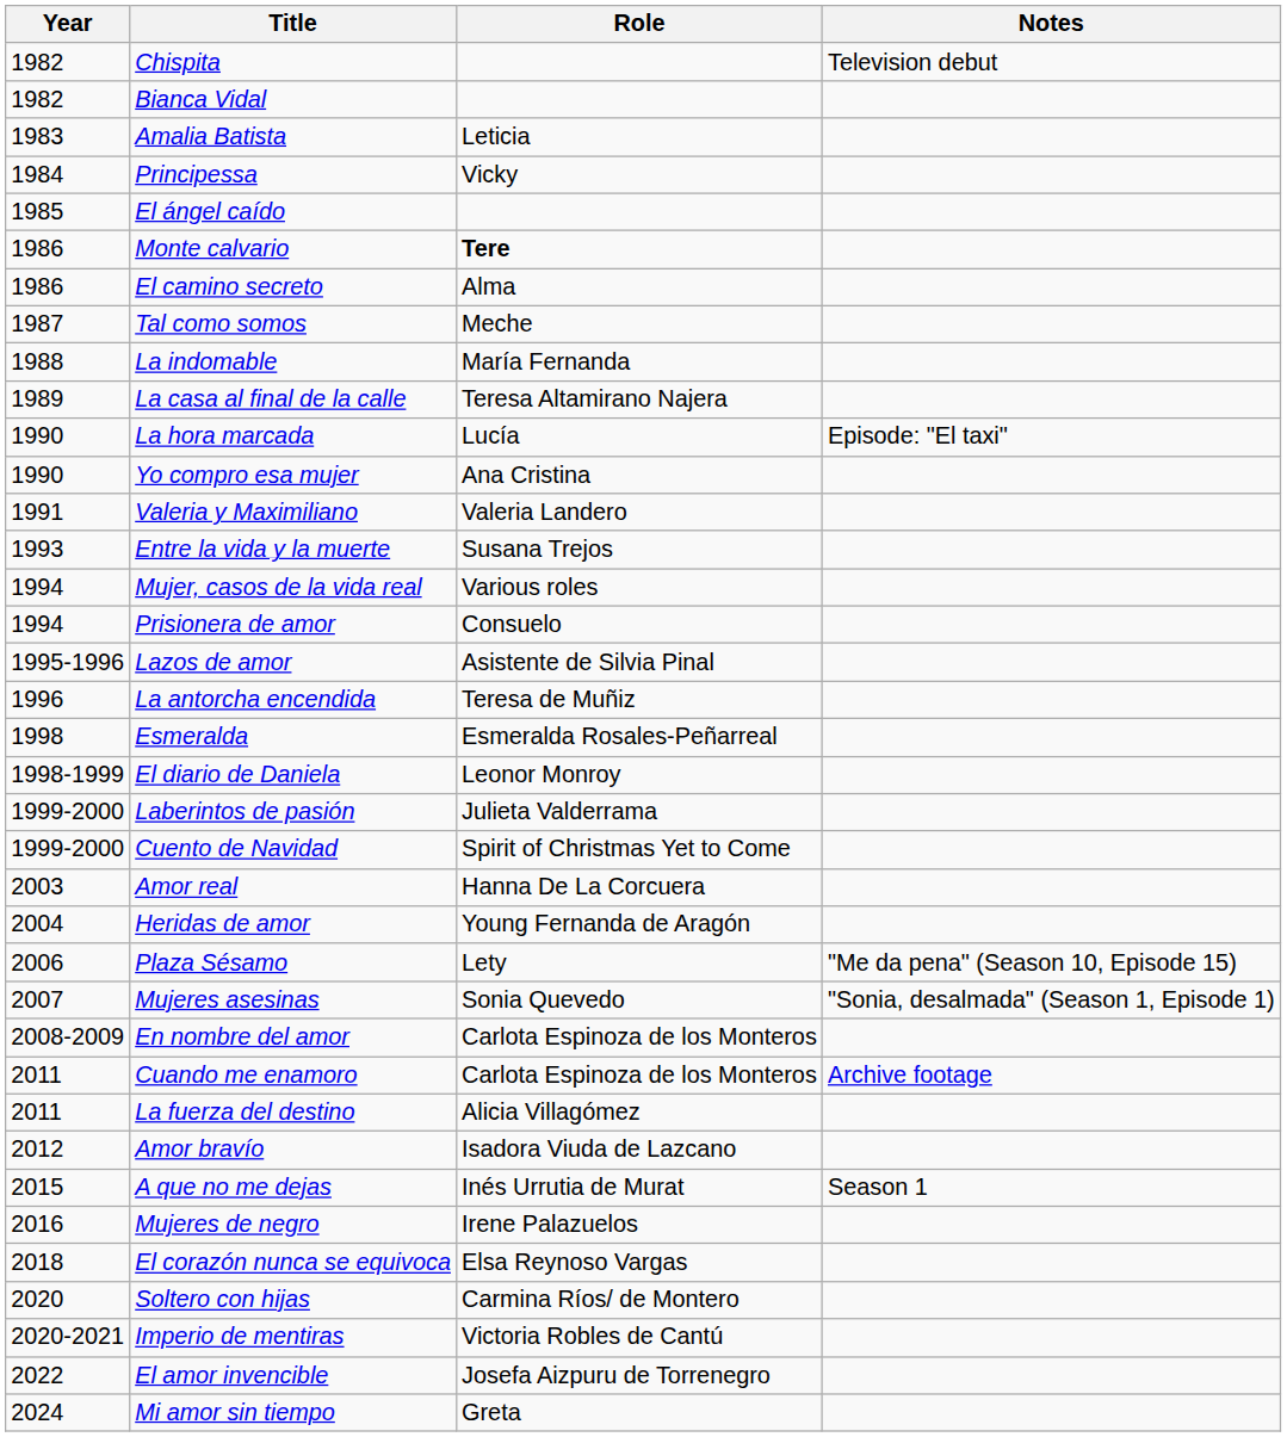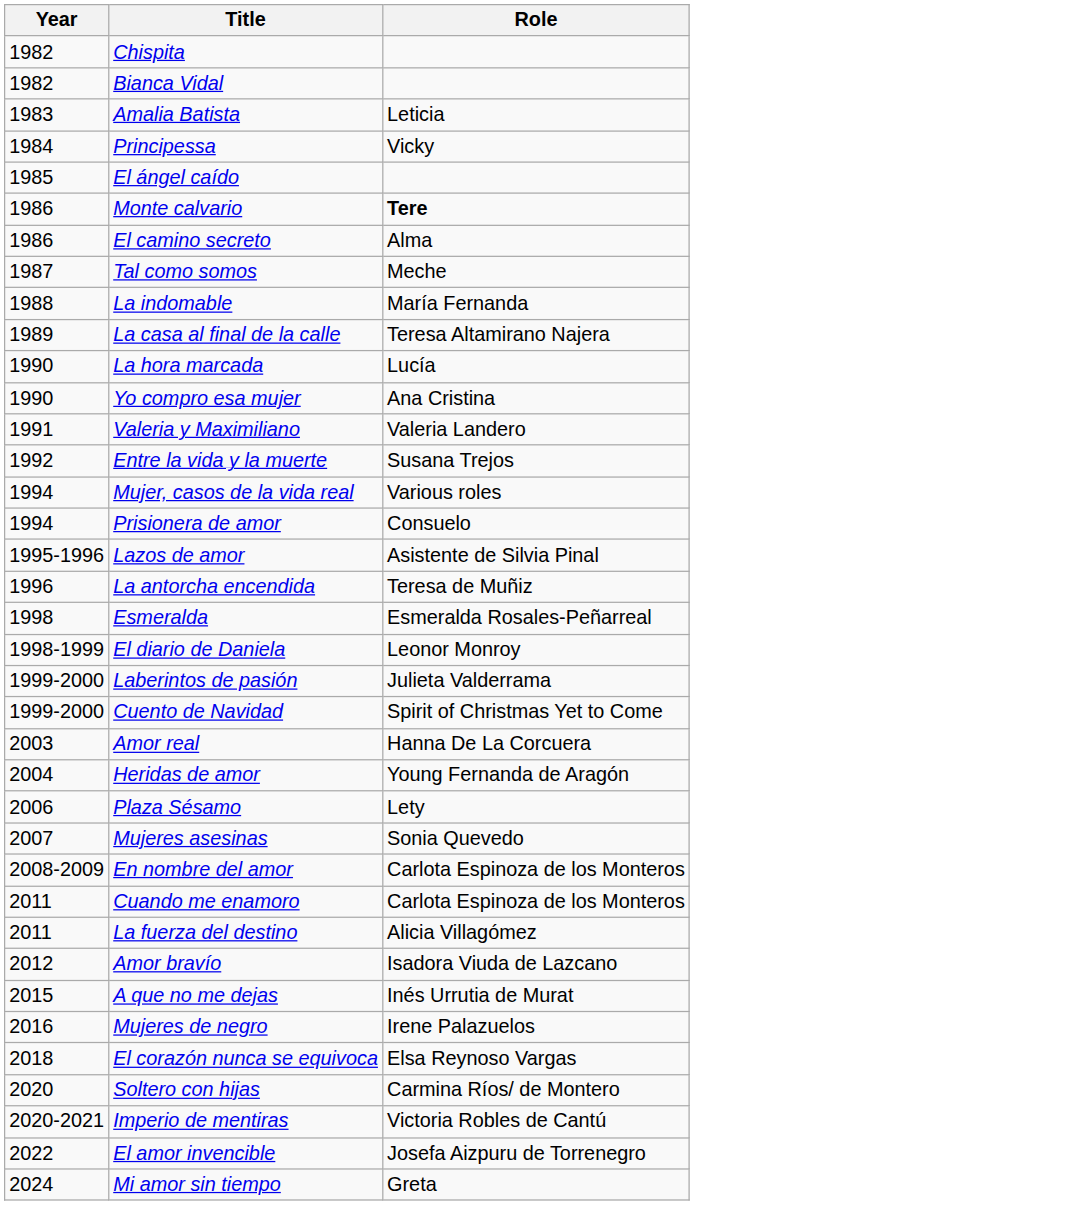 <table class="wikitable sortable">
 <tr>
 <th>Year</th>
 <th>Title</th>
 <th>Role</th>
-<th>Notes</th>
 </tr>
 <tr>
 <td>1982</td>
 <td><em><a href='#'>Chispita</a></em></td>
 <td></td>
-<td>Television debut</td>
 </tr>
 <tr>
 <td>1982</td>
 <td><em><a href='#'>Bianca Vidal</a></em></td>
-<td></td>
 <td></td>
 </tr>
 <tr>
 <td>1983</td>
 <td><em><a href='#'>Amalia Batista</a></em></td>
 <td>Leticia</td>
-<td></td>
 </tr>
 <tr>
 <td>1984</td>
 <td><em><a href='#'>Principessa</a></em></td>
 <td>Vicky</td>
-<td></td>
 </tr>
 <tr>
 <td>1985</td>
 <td><em><a href='#'>El ángel caído</a></em></td>
-<td></td>
 <td></td>
 </tr>
 <tr>
 <td>1986</td>
 <td><em><a href='#'>Monte calvario</a></em></td>
 <td><strong>Tere</strong></td>
-<td></td>
 </tr>
 <tr>
 <td>1986</td>
 <td><em><a href='#'>El camino secreto</a></em></td>
 <td>Alma</td>
-<td></td>
 </tr>
 <tr>
 <td>1987</td>
 <td><em><a href='#'>Tal como somos</a></em></td>
 <td>Meche</td>
-<td></td>
 </tr>
 <tr>
 <td>1988</td>
 <td><em><a href='#'>La indomable</a></em></td>
 <td>María Fernanda</td>
-<td></td>
 </tr>
 <tr>
 <td>1989</td>
 <td><em><a href='#'>La casa al final de la calle</a></em></td>
 <td>Teresa Altamirano Najera</td>
-<td></td>
 </tr>
 <tr>
 <td>1990</td>
 <td><em><a href='#'>La hora marcada</a></em></td>
 <td>Lucía</td>
-<td>Episode: "El taxi"</td>
 </tr>
 <tr>
 <td>1990</td>
 <td><em><a href='#'>Yo compro esa mujer</a></em></td>
 <td>Ana Cristina</td>
-<td></td>
 </tr>
 <tr>
 <td>1991</td>
 <td><em><a href='#'>Valeria y Maximiliano</a></em></td>
 <td>Valeria Landero</td>
-<td></td>
 </tr>
 <tr>
-<td>1993</td>
+<td>1992</td>
 <td><em><a href='#'>Entre la vida y la muerte</a></em></td>
 <td>Susana Trejos</td>
-<td></td>
 </tr>
 <tr>
 <td>1994</td>
 <td><em><a href='#'>Mujer, casos de la vida real </a></em></td>
 <td>Various roles</td>
-<td></td>
 </tr>
 <tr>
 <td>1994</td>
 <td><em><a href='#'>Prisionera de amor</a></em></td>
 <td>Consuelo</td>
-<td></td>
 </tr>
 <tr>
 <td>1995-1996</td>
 <td><em><a href='#'>Lazos de amor</a></em></td>
 <td>Asistente de Silvia Pinal</td>
-<td></td>
 </tr>
 <tr>
 <td>1996</td>
 <td><em><a href='#'>La antorcha encendida</a></em></td>
 <td>Teresa de Muñiz</td>
-<td></td>
 </tr>
 <tr>
 <td>1998</td>
 <td><em><a href='#'>Esmeralda</a></em></td>
 <td>Esmeralda Rosales-Peñarreal</td>
-<td></td>
 </tr>
 <tr>
 <td>1998-1999</td>
 <td><em><a href='#'>El diario de Daniela</a></em></td>
 <td>Leonor Monroy</td>
-<td></td>
 </tr>
 <tr>
 <td>1999-2000</td>
 <td><em><a href='#'>Laberintos de pasión</a></em></td>
 <td>Julieta Valderrama</td>
-<td></td>
 </tr>
 <tr>
 <td>1999-2000</td>
 <td><em><a href='#'>Cuento de Navidad</a></em></td>
 <td>Spirit of Christmas Yet to Come</td>
-<td></td>
 </tr>
 <tr>
 <td>2003</td>
 <td><em><a href='#'>Amor real</a></em></td>
 <td>Hanna De La Corcuera</td>
-<td></td>
 </tr>
 <tr>
 <td>2004</td>
 <td><em><a href='#'>Heridas de amor</a></em></td>
 <td>Young Fernanda de Aragón</td>
-<td></td>
 </tr>
 <tr>
 <td>2006</td>
 <td><em><a href='#'>Plaza Sésamo</a></em></td>
 <td>Lety</td>
-<td>"Me da pena" (Season 10, Episode 15)</td>
 </tr>
 <tr>
 <td>2007</td>
 <td><em><a href='#'>Mujeres asesinas</a></em></td>
 <td>Sonia Quevedo</td>
-<td>"Sonia, desalmada" (Season 1, Episode 1)</td>
 </tr>
 <tr>
 <td>2008-2009</td>
 <td><em><a href='#'>En nombre del amor</a></em></td>
 <td>Carlota Espinoza de los Monteros</td>
-<td></td>
 </tr>
 <tr>
 <td>2011</td>
 <td><em><a href='#'>Cuando me enamoro</a></em></td>
 <td>Carlota Espinoza de los Monteros</td>
-<td><a href='#'>Archive footage</a></td>
 </tr>
 <tr>
 <td>2011</td>
 <td><em><a href='#'>La fuerza del destino</a></em></td>
 <td>Alicia Villagómez</td>
-<td></td>
 </tr>
 <tr>
 <td>2012</td>
 <td><em><a href='#'>Amor bravío</a></em></td>
 <td>Isadora Viuda de Lazcano</td>
-<td></td>
 </tr>
 <tr>
 <td>2015</td>
 <td><em><a href='#'>A que no me dejas</a></em></td>
 <td>Inés Urrutia de Murat</td>
-<td>Season 1</td>
 </tr>
 <tr>
 <td>2016</td>
 <td><em><a href='#'>Mujeres de negro</a></em></td>
 <td>Irene Palazuelos</td>
-<td></td>
 </tr>
 <tr>
 <td>2018</td>
 <td><em><a href='#'>El corazón nunca se equivoca</a></em></td>
 <td>Elsa Reynoso Vargas</td>
-<td></td>
 </tr>
 <tr>
 <td>2020</td>
 <td><em><a href='#'>Soltero con hijas</a></em></td>
 <td>Carmina Ríos/ de Montero</td>
-<td></td>
 </tr>
 <tr>
 <td>2020-2021</td>
 <td><em><a href='#'>Imperio de mentiras</a></em></td>
 <td>Victoria Robles de Cantú</td>
-<td></td>
 </tr>
 <tr>
 <td>2022</td>
 <td><em><a href='#'>El amor invencible</a></em></td>
 <td>Josefa Aizpuru de Torrenegro</td>
-<td></td>
 </tr>
 <tr>
 <td>2024</td>
 <td><em><a href='#'>Mi amor sin tiempo</a></em></td>
 <td>Greta</td>
-<td></td>
 </tr>
 </table>
